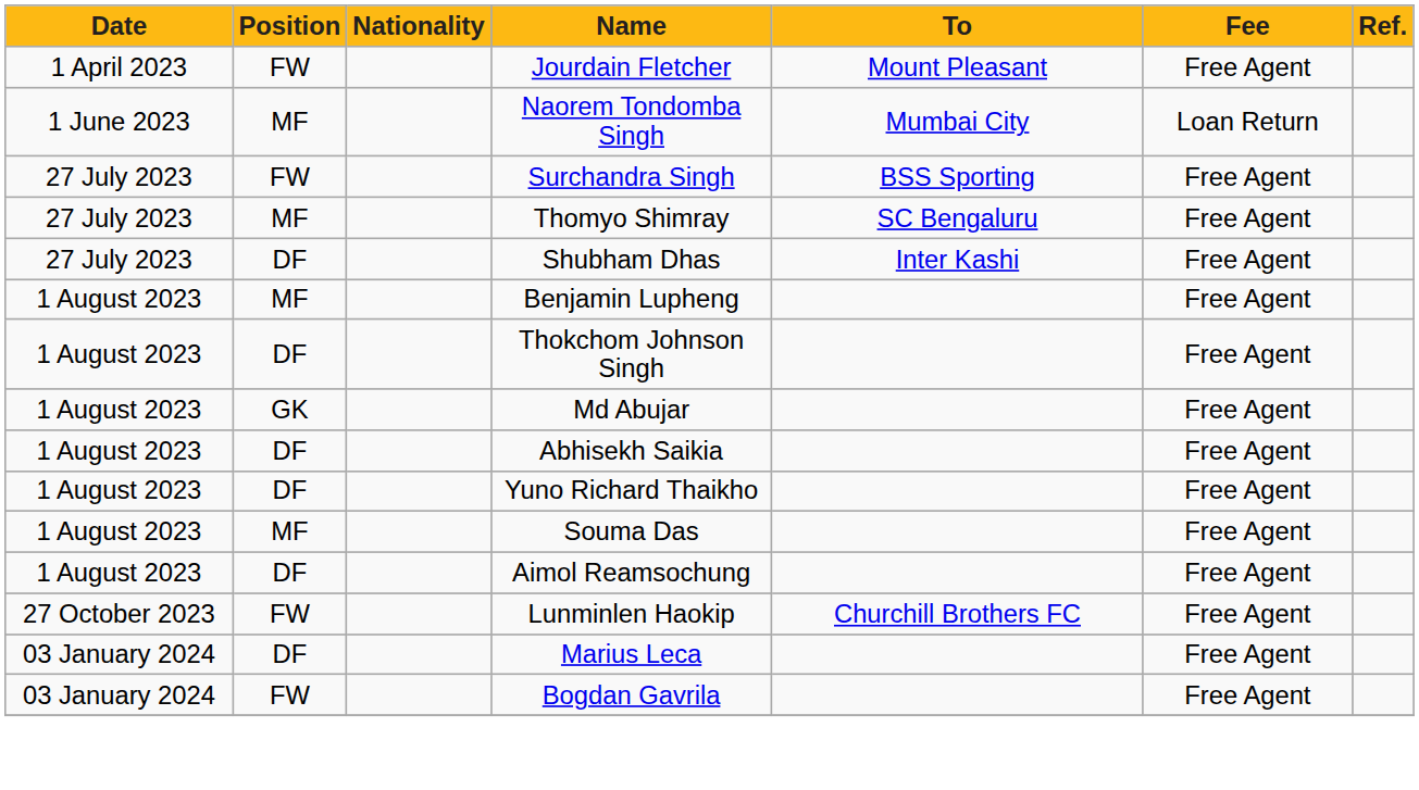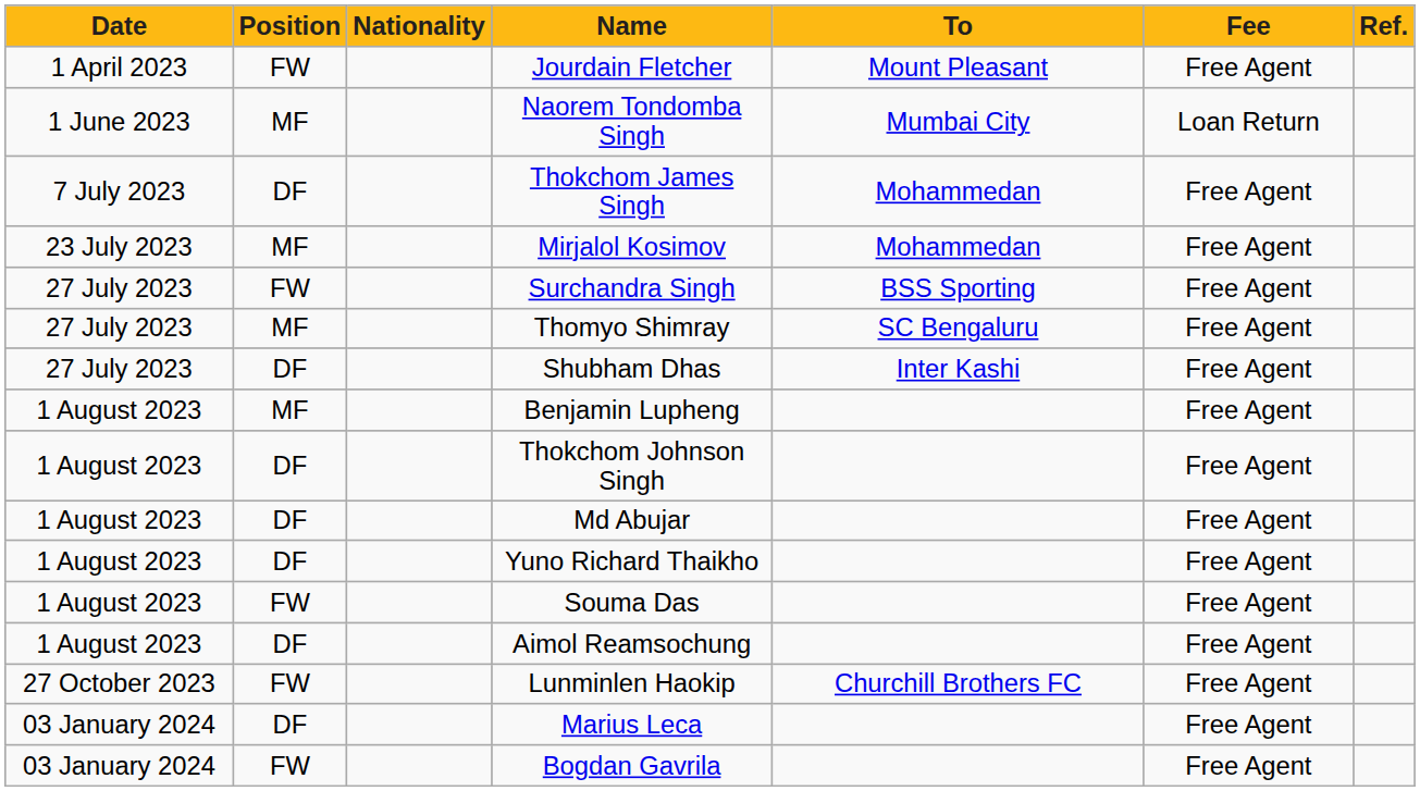 <table class="wikitable"  style="text-align:center; font-size:90%; ">
 <tr>
 <th style="background:#FDB913; color:#231F20; width:120px;">Date</th>
 <th style="background:#FDB913; color:#231F20; width:50px;">Position</th>
 <th style="background:#FDB913; color:#231F20; width:50px;">Nationality</th>
 <th style="background:#FDB913; color:#231F20; width:150px;">Name</th>
 <th style="background:#FDB913; color:#231F20; width:200px;">To</th>
 <th style="background:#FDB913; color:#231F20; width:110px;">Fee</th>
 <th style="background:#FDB913; color:#231F20; width:25px;">Ref.</th>
 </tr>
 <tr>
 <td>1 April 2023</td>
 <td>FW</td>
 <td></td>
 <td><a href='#'>Jourdain Fletcher</a></td>
 <td> <a href='#'>Mount Pleasant</a></td>
 <td>Free Agent</td>
 <td></td>
 </tr>
 <tr>
 <td>1 June 2023</td>
 <td>MF</td>
 <td></td>
 <td><a href='#'>Naorem Tondomba Singh</a></td>
 <td> <a href='#'>Mumbai City</a></td>
 <td>Loan Return</td>
+<td></td>
+</tr>
+<tr>
+<td>7 July 2023</td>
+<td>DF</td>
+<td></td>
+<td><a href='#'>Thokchom James Singh</a></td>
+<td> <a href='#'>Mohammedan</a></td>
+<td>Free Agent</td>
+<td></td>
+</tr>
+<tr>
+<td>23 July 2023</td>
+<td>MF</td>
+<td></td>
+<td><a href='#'>Mirjalol Kosimov</a></td>
+<td> <a href='#'>Mohammedan</a></td>
+<td>Free Agent</td>
 <td></td>
 </tr>
 <tr>
 <td>27 July 2023</td>
 <td>FW</td>
 <td></td>
 <td><a href='#'>Surchandra Singh</a></td>
 <td> <a href='#'>BSS Sporting</a></td>
 <td>Free Agent</td>
 <td></td>
 </tr>
 <tr>
 <td>27 July 2023</td>
 <td>MF</td>
 <td></td>
 <td>Thomyo Shimray</td>
 <td> <a href='#'>SC Bengaluru</a></td>
 <td>Free Agent</td>
 <td></td>
 </tr>
 <tr>
 <td>27 July 2023</td>
 <td>DF</td>
 <td></td>
 <td>Shubham Dhas</td>
 <td> <a href='#'>Inter Kashi</a></td>
 <td>Free Agent</td>
 <td></td>
 </tr>
 <tr>
 <td>1 August 2023</td>
 <td>MF</td>
 <td></td>
 <td>Benjamin Lupheng</td>
 <td></td>
 <td>Free Agent</td>
 <td></td>
 </tr>
 <tr>
 <td>1 August 2023</td>
 <td>DF</td>
 <td></td>
 <td>Thokchom Johnson Singh</td>
 <td></td>
 <td>Free Agent</td>
 <td></td>
 </tr>
 <tr>
 <td>1 August 2023</td>
-<td>GK</td>
+<td>DF</td>
 <td></td>
 <td>Md Abujar</td>
-<td></td>
-<td>Free Agent</td>
-<td></td>
-</tr>
-<tr>
-<td>1 August 2023</td>
-<td>DF</td>
-<td></td>
-<td>Abhisekh Saikia</td>
 <td></td>
 <td>Free Agent</td>
 <td></td>
 </tr>
 <tr>
 <td>1 August 2023</td>
 <td>DF</td>
 <td></td>
 <td>Yuno Richard Thaikho</td>
 <td></td>
 <td>Free Agent</td>
 <td></td>
 </tr>
 <tr>
 <td>1 August 2023</td>
-<td>MF</td>
+<td>FW</td>
 <td></td>
 <td>Souma Das</td>
 <td></td>
 <td>Free Agent</td>
 <td></td>
 </tr>
 <tr>
 <td>1 August 2023</td>
 <td>DF</td>
 <td></td>
 <td>Aimol Reamsochung</td>
 <td></td>
 <td>Free Agent</td>
 <td></td>
 </tr>
 <tr>
 <td>27 October 2023</td>
 <td>FW</td>
 <td></td>
 <td>Lunminlen Haokip</td>
 <td> <a href='#'>Churchill Brothers FC</a></td>
 <td>Free Agent</td>
 <td></td>
 </tr>
 <tr>
 <td>03 January 2024</td>
 <td>DF</td>
 <td></td>
 <td><a href='#'>Marius Leca</a></td>
 <td></td>
 <td>Free Agent</td>
 <td></td>
 </tr>
 <tr>
 <td>03 January 2024</td>
 <td>FW</td>
 <td></td>
 <td><a href='#'>Bogdan Gavrila</a></td>
 <td></td>
 <td>Free Agent</td>
 <td></td>
 </tr>
 <tr>
 </tr>
 </table>
